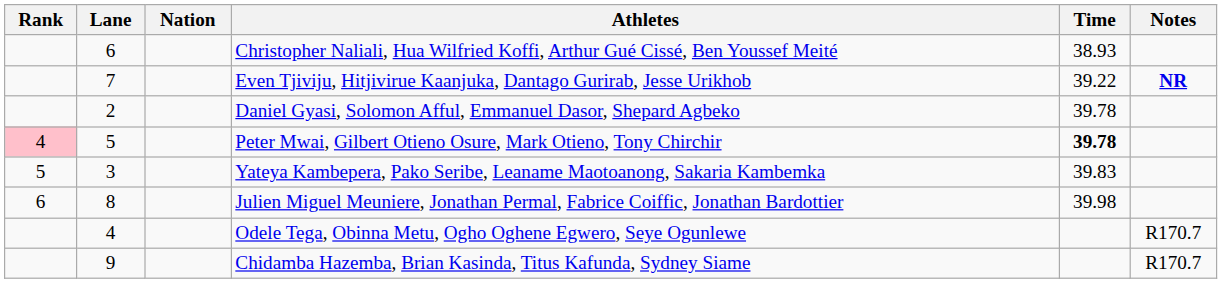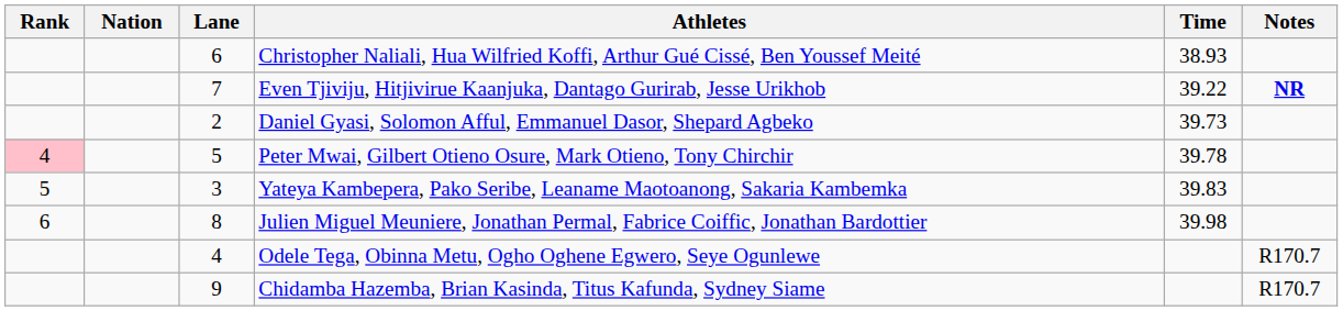 <table class="wikitable sortable" width=80% style="text-align:center;">
 <tr>
 <th>Rank</th>
+<th>Nation</th>
 <th>Lane</th>
-<th>Nation</th>
 <th>Athletes</th>
 <th>Time</th>
 <th>Notes</th>
 </tr>
 <tr>
 <td></td>
+<td align=left></td>
 <td>6</td>
-<td align=left></td>
 <td align=left><a href='#'>Christopher Naliali</a>, <a href='#'>Hua Wilfried Koffi</a>, <a href='#'>Arthur Gué Cissé</a>, <a href='#'>Ben Youssef Meité</a></td>
 <td>38.93</td>
 <td></td>
 </tr>
 <tr>
 <td></td>
+<td align=left></td>
 <td>7</td>
-<td align=left></td>
 <td align=left><a href='#'>Even Tjiviju</a>, <a href='#'>Hitjivirue Kaanjuka</a>, <a href='#'>Dantago Gurirab</a>, <a href='#'>Jesse Urikhob</a></td>
 <td>39.22</td>
 <td><strong><a href='#'>NR</a></strong></td>
 </tr>
 <tr>
 <td></td>
+<td align=left></td>
 <td>2</td>
+<td align=left><a href='#'>Daniel Gyasi</a>, <a href='#'>Solomon Afful</a>, <a href='#'>Emmanuel Dasor</a>, <a href='#'>Shepard Agbeko</a></td>
+<td>39.73</td>
+<td></td>
+</tr>
+<tr>
+<td style="background: pink;">4</td>
 <td align=left></td>
-<td align=left><a href='#'>Daniel Gyasi</a>, <a href='#'>Solomon Afful</a>, <a href='#'>Emmanuel Dasor</a>, <a href='#'>Shepard Agbeko</a></td>
+<td>5</td>
+<td align=left><a href='#'>Peter Mwai</a>, <a href='#'>Gilbert Otieno Osure</a>, <a href='#'>Mark Otieno</a>, <a href='#'>Tony Chirchir</a></td>
 <td>39.78</td>
 <td></td>
 </tr>
 <tr>
-<td style="background: pink;">4</td>
 <td>5</td>
 <td align=left></td>
-<td align=left><a href='#'>Peter Mwai</a>, <a href='#'>Gilbert Otieno Osure</a>, <a href='#'>Mark Otieno</a>, <a href='#'>Tony Chirchir</a></td>
-<td><strong>39.78</strong></td>
-<td></td>
-</tr>
-<tr>
-<td>5</td>
 <td>3</td>
-<td align=left></td>
 <td align=left><a href='#'>Yateya Kambepera</a>, <a href='#'>Pako Seribe</a>, <a href='#'>Leaname Maotoanong</a>, <a href='#'>Sakaria Kambemka</a></td>
 <td>39.83</td>
 <td></td>
 </tr>
 <tr>
 <td>6</td>
+<td align=left></td>
 <td>8</td>
-<td align=left></td>
 <td align=left><a href='#'>Julien Miguel Meuniere</a>, <a href='#'>Jonathan Permal</a>, <a href='#'>Fabrice Coiffic</a>, <a href='#'>Jonathan Bardottier</a></td>
 <td>39.98</td>
 <td></td>
 </tr>
 <tr>
 <td></td>
+<td align=left></td>
 <td>4</td>
-<td align=left></td>
 <td align=left><a href='#'>Odele Tega</a>, <a href='#'>Obinna Metu</a>, <a href='#'>Ogho Oghene Egwero</a>, <a href='#'>Seye Ogunlewe</a></td>
 <td></td>
 <td>R170.7</td>
 </tr>
 <tr>
 <td></td>
+<td align=left></td>
 <td>9</td>
-<td align=left></td>
 <td align=left><a href='#'>Chidamba Hazemba</a>, <a href='#'>Brian Kasinda</a>, <a href='#'>Titus Kafunda</a>, <a href='#'>Sydney Siame</a></td>
 <td></td>
 <td>R170.7</td>
 </tr>
 </table>
